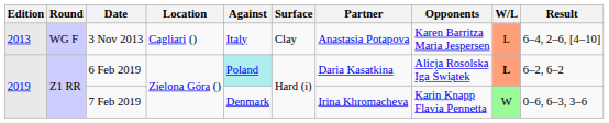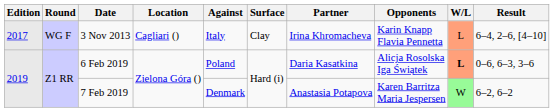 <table class=wikitable>
 <tr>
 <th>Edition</th>
 <th>Round</th>
 <th>Date</th>
 <th>Location</th>
 <th>Against</th>
 <th>Surface</th>
 <th>Partner</th>
 <th>Opponents</th>
 <th>W/L</th>
 <th>Result</th>
 </tr>
 <tr>
-<td bgcolor=#e9e9e9><a href='#'>2013</a></td>
+<td bgcolor=#e9e9e9><a href='#'>2017</a></td>
 <td bgcolor=#ccf>WG F</td>
 <td>3 Nov 2013</td>
 <td><a href='#'>Cagliari</a> ()</td>
 <td> <a href='#'>Italy</a></td>
 <td>Clay</td>
-<td><a href='#'>Anastasia Potapova</a></td>
-<td><a href='#'>Karen Barritza</a> <br> <a href='#'>Maria Jespersen</a></td>
+<td><a href='#'>Irina Khromacheva</a></td>
+<td><a href='#'>Karin Knapp</a> <br> <a href='#'>Flavia Pennetta</a></td>
 <td align=center bgcolor=FFA07A>L</td>
 <td>6–4, 2–6, [4–10]</td>
 </tr>
 <tr>
 <td rowspan="2" style="background:#e9e9e9;"><a href='#'>2019</a></td>
 <td bgcolor=#ccf rowspan=2>Z1 RR</td>
 <td>6 Feb 2019</td>
 <td rowspan="2"><a href='#'>Zielona Góra</a> ()</td>
-<td style="background: paleturquoise;"> <a href='#'>Poland</a></td>
+<td> <a href='#'>Poland</a></td>
 <td rowspan=2>Hard (i)</td>
 <td><a href='#'>Daria Kasatkina</a></td>
 <td><a href='#'>Alicja Rosolska</a> <br> <a href='#'>Iga Świątek</a></td>
 <td align=center bgcolor=FFA07A><strong>L</strong></td>
-<td>6–2, 6–2</td>
+<td>0–6, 6–3, 3–6</td>
 </tr>
 <tr>
 <td>7 Feb 2019</td>
 <td> <a href='#'>Denmark</a></td>
-<td><a href='#'>Irina Khromacheva</a></td>
-<td><a href='#'>Karin Knapp</a> <br> <a href='#'>Flavia Pennetta</a></td>
+<td><a href='#'>Anastasia Potapova</a></td>
+<td><a href='#'>Karen Barritza</a> <br> <a href='#'>Maria Jespersen</a></td>
 <td align=center bgcolor=98FB98>W</td>
-<td>0–6, 6–3, 3–6</td>
+<td>6–2, 6–2</td>
 </tr>
 </table>
